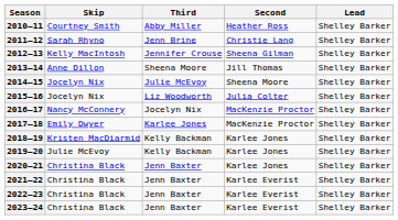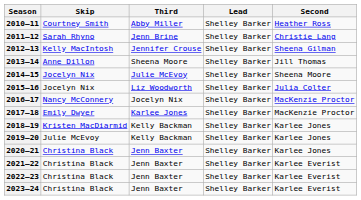 <table class="wikitable">
 <tr>
 <th scope="col">Season</th>
 <th scope="col">Skip</th>
 <th scope="col">Third</th>
+<th scope="col">Lead</th>
 <th scope="col">Second</th>
-<th scope="col">Lead</th>
 </tr>
 <tr>
 <th scope="row">2010–11</th>
 <td><a href='#'>Courtney Smith</a></td>
 <td><a href='#'>Abby Miller</a></td>
+<td>Shelley Barker</td>
 <td><a href='#'>Heather Ross</a></td>
-<td>Shelley Barker</td>
 </tr>
 <tr>
 <th scope="row">2011–12</th>
 <td><a href='#'>Sarah Rhyno</a></td>
 <td><a href='#'>Jenn Brine</a></td>
+<td>Shelley Barker</td>
 <td><a href='#'>Christie Lang</a></td>
-<td>Shelley Barker</td>
 </tr>
 <tr>
 <th scope="row">2012–13</th>
 <td><a href='#'>Kelly MacIntosh</a></td>
 <td><a href='#'>Jennifer Crouse</a></td>
+<td>Shelley Barker</td>
 <td><a href='#'>Sheena Gilman</a></td>
-<td>Shelley Barker</td>
 </tr>
 <tr>
 <th scope="row">2013–14</th>
 <td><a href='#'>Anne Dillon</a></td>
 <td>Sheena Moore</td>
+<td>Shelley Barker</td>
 <td>Jill Thomas</td>
-<td>Shelley Barker</td>
 </tr>
 <tr>
 <th scope="row">2014–15</th>
 <td><a href='#'>Jocelyn Nix</a></td>
 <td><a href='#'>Julie McEvoy</a></td>
+<td>Shelley Barker</td>
 <td>Sheena Moore</td>
-<td>Shelley Barker</td>
 </tr>
 <tr>
 <th scope="row">2015–16</th>
 <td>Jocelyn Nix</td>
 <td><a href='#'>Liz Woodworth</a></td>
+<td>Shelley Barker</td>
 <td><a href='#'>Julia Colter</a></td>
-<td>Shelley Barker</td>
 </tr>
 <tr>
 <th scope="row">2016–17</th>
 <td><a href='#'>Nancy McConnery</a></td>
 <td>Jocelyn Nix</td>
+<td>Shelley Barker</td>
 <td><a href='#'>MacKenzie Proctor</a></td>
-<td>Shelley Barker</td>
 </tr>
 <tr>
 <th scope="row">2017–18</th>
 <td><a href='#'>Emily Dwyer</a></td>
 <td><a href='#'>Karlee Jones</a></td>
+<td>Shelley Barker</td>
 <td>MacKenzie Proctor</td>
-<td>Shelley Barker</td>
 </tr>
 <tr>
 <th scope="row">2018–19</th>
 <td><a href='#'>Kristen MacDiarmid</a></td>
 <td>Kelly Backman</td>
+<td>Shelley Barker</td>
 <td>Karlee Jones</td>
-<td>Shelley Barker</td>
 </tr>
 <tr>
 <th scope="row">2019–20</th>
 <td>Julie McEvoy</td>
 <td>Kelly Backman</td>
+<td>Shelley Barker</td>
 <td>Karlee Jones</td>
-<td>Shelley Barker</td>
 </tr>
 <tr>
 <th scope="row">2020–21</th>
 <td><a href='#'>Christina Black</a></td>
 <td><a href='#'>Jenn Baxter</a></td>
+<td>Shelley Barker</td>
 <td>Karlee Jones</td>
-<td>Shelley Barker</td>
 </tr>
 <tr>
 <th scope="row">2021–22</th>
 <td>Christina Black</td>
 <td>Jenn Baxter</td>
+<td>Shelley Barker</td>
 <td>Karlee Everist</td>
-<td>Shelley Barker</td>
 </tr>
 <tr>
 <th scope="row">2022–23</th>
 <td>Christina Black</td>
 <td>Jenn Baxter</td>
+<td>Shelley Barker</td>
 <td>Karlee Everist</td>
-<td>Shelley Barker</td>
 </tr>
 <tr>
 <th scope="row">2023–24</th>
 <td>Christina Black</td>
 <td>Jenn Baxter</td>
+<td>Shelley Barker</td>
 <td>Karlee Everist</td>
-<td>Shelley Barker</td>
 </tr>
 </table>
